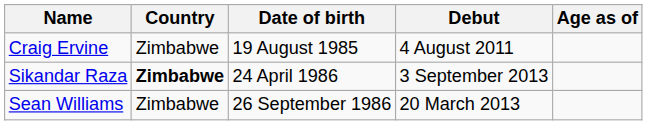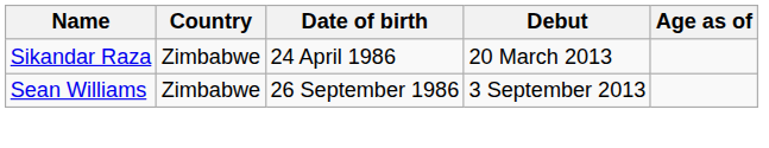 <table class="wikitable sortable">
 <tr>
 <th>Name</th>
 <th>Country</th>
 <th>Date of birth</th>
 <th>Debut</th>
 <th>Age as of </th>
 </tr>
 <tr>
-<td><a href='#'>Craig Ervine</a></td>
+<td><a href='#'>Sikandar Raza</a></td>
 <td>Zimbabwe</td>
-<td>19 August 1985</td>
-<td>4 August 2011</td>
-<td></td>
-</tr>
-<tr>
-<td><a href='#'>Sikandar Raza</a></td>
-<td><strong>Zimbabwe</strong></td>
 <td>24 April 1986</td>
-<td>3 September 2013</td>
+<td>20 March 2013</td>
 <td></td>
 </tr>
 <tr>
 <td><a href='#'>Sean Williams</a></td>
 <td>Zimbabwe</td>
 <td>26 September 1986</td>
-<td>20 March 2013</td>
+<td>3 September 2013</td>
 <td></td>
 </tr>
 </table>
